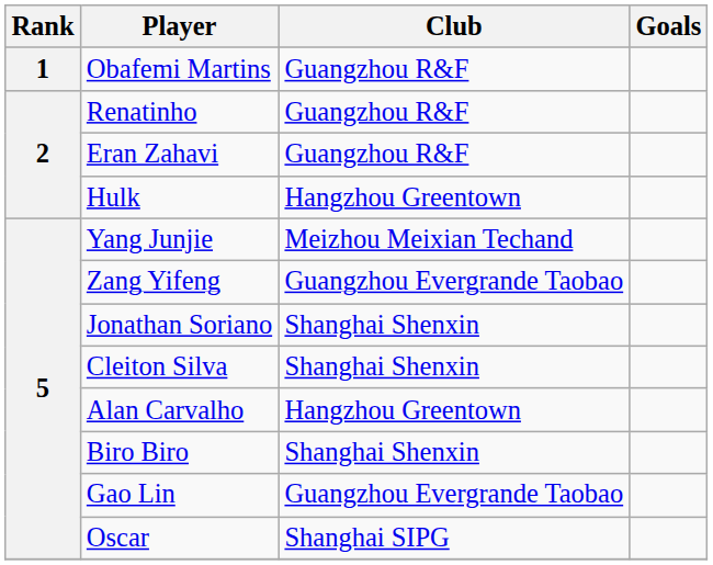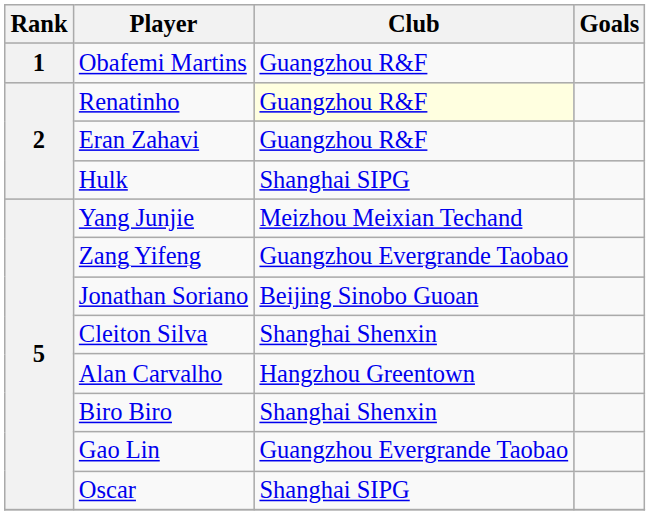 <table class="wikitable">
 <tr>
 <th>Rank</th>
 <th>Player</th>
 <th>Club</th>
 <th>Goals</th>
 </tr>
 <tr>
 <th>1</th>
 <td> <a href='#'>Obafemi Martins</a></td>
 <td><a href='#'>Guangzhou R&F</a></td>
 <td></td>
 </tr>
 <tr>
 <th rowspan=3>2</th>
 <td> <a href='#'>Renatinho</a></td>
-<td><a href='#'>Guangzhou R&F</a></td>
+<td style="background: lightyellow;"><a href='#'>Guangzhou R&F</a></td>
 <td></td>
 </tr>
 <tr>
 <td> <a href='#'>Eran Zahavi</a></td>
 <td><a href='#'>Guangzhou R&F</a></td>
 <td></td>
 </tr>
 <tr>
 <td> <a href='#'>Hulk</a></td>
-<td><a href='#'>Hangzhou Greentown</a></td>
+<td><a href='#'>Shanghai SIPG</a></td>
 <td></td>
 </tr>
 <tr>
 <th rowspan=8>5</th>
 <td> <a href='#'>Yang Junjie</a></td>
 <td><a href='#'>Meizhou Meixian Techand</a></td>
 <td></td>
 </tr>
 <tr>
 <td> <a href='#'>Zang Yifeng</a></td>
 <td><a href='#'>Guangzhou Evergrande Taobao</a></td>
 <td></td>
 </tr>
 <tr>
 <td> <a href='#'>Jonathan Soriano</a></td>
-<td><a href='#'>Shanghai Shenxin</a></td>
+<td><a href='#'>Beijing Sinobo Guoan</a></td>
 <td></td>
 </tr>
 <tr>
 <td> <a href='#'>Cleiton Silva</a></td>
 <td><a href='#'>Shanghai Shenxin</a></td>
 <td></td>
 </tr>
 <tr>
 <td> <a href='#'>Alan Carvalho</a></td>
 <td><a href='#'>Hangzhou Greentown</a></td>
 <td></td>
 </tr>
 <tr>
 <td> <a href='#'>Biro Biro</a></td>
 <td><a href='#'>Shanghai Shenxin</a></td>
 <td></td>
 </tr>
 <tr>
 <td> <a href='#'>Gao Lin</a></td>
 <td><a href='#'>Guangzhou Evergrande Taobao</a></td>
 <td></td>
 </tr>
 <tr>
 <td> <a href='#'>Oscar</a></td>
 <td><a href='#'>Shanghai SIPG</a></td>
 <td></td>
 </tr>
 <tr>
 </tr>
 </table>
